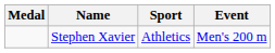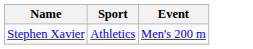 <table class="wikitable sortable"  style="font-size:100%; text-align:center;">
 <tr>
-<th>Medal</th>
 <th>Name</th>
 <th>Sport</th>
 <th>Event</th>
 </tr>
 <tr>
-<td></td>
 <td align=left><a href='#'>Stephen Xavier</a></td>
 <td> <a href='#'>Athletics</a></td>
 <td><a href='#'>Men's 200 m</a></td>
 </tr>
 </table>
